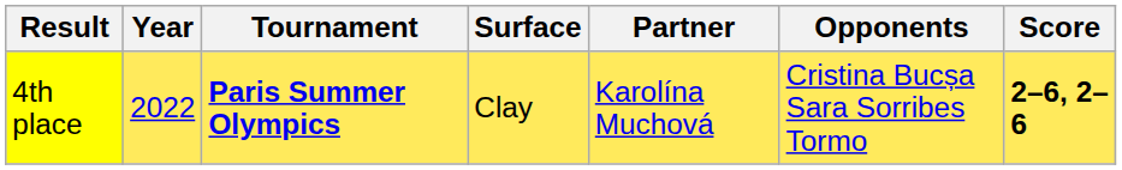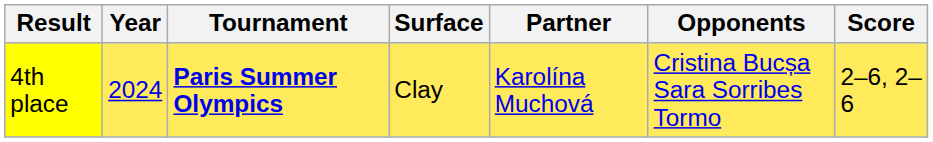 <table class="sortable wikitable">
 <tr>
 <th>Result</th>
 <th>Year</th>
 <th>Tournament</th>
 <th>Surface</th>
 <th>Partner</th>
 <th>Opponents</th>
 <th class=unsortable>Score</th>
 </tr>
 <tr style=background:#ffea5c>
 <td bgcolor=yellow>4th place</td>
-<td><a href='#'>2022</a></td>
+<td><a href='#'>2024</a></td>
 <td><strong><a href='#'>Paris Summer Olympics</a></strong></td>
 <td>Clay</td>
 <td> <a href='#'>Karolína Muchová</a></td>
 <td> <a href='#'>Cristina Bucșa</a><br> <a href='#'>Sara Sorribes Tormo</a></td>
-<td><strong>2–6, 2–6</strong></td>
+<td>2–6, 2–6</td>
 </tr>
 </table>
